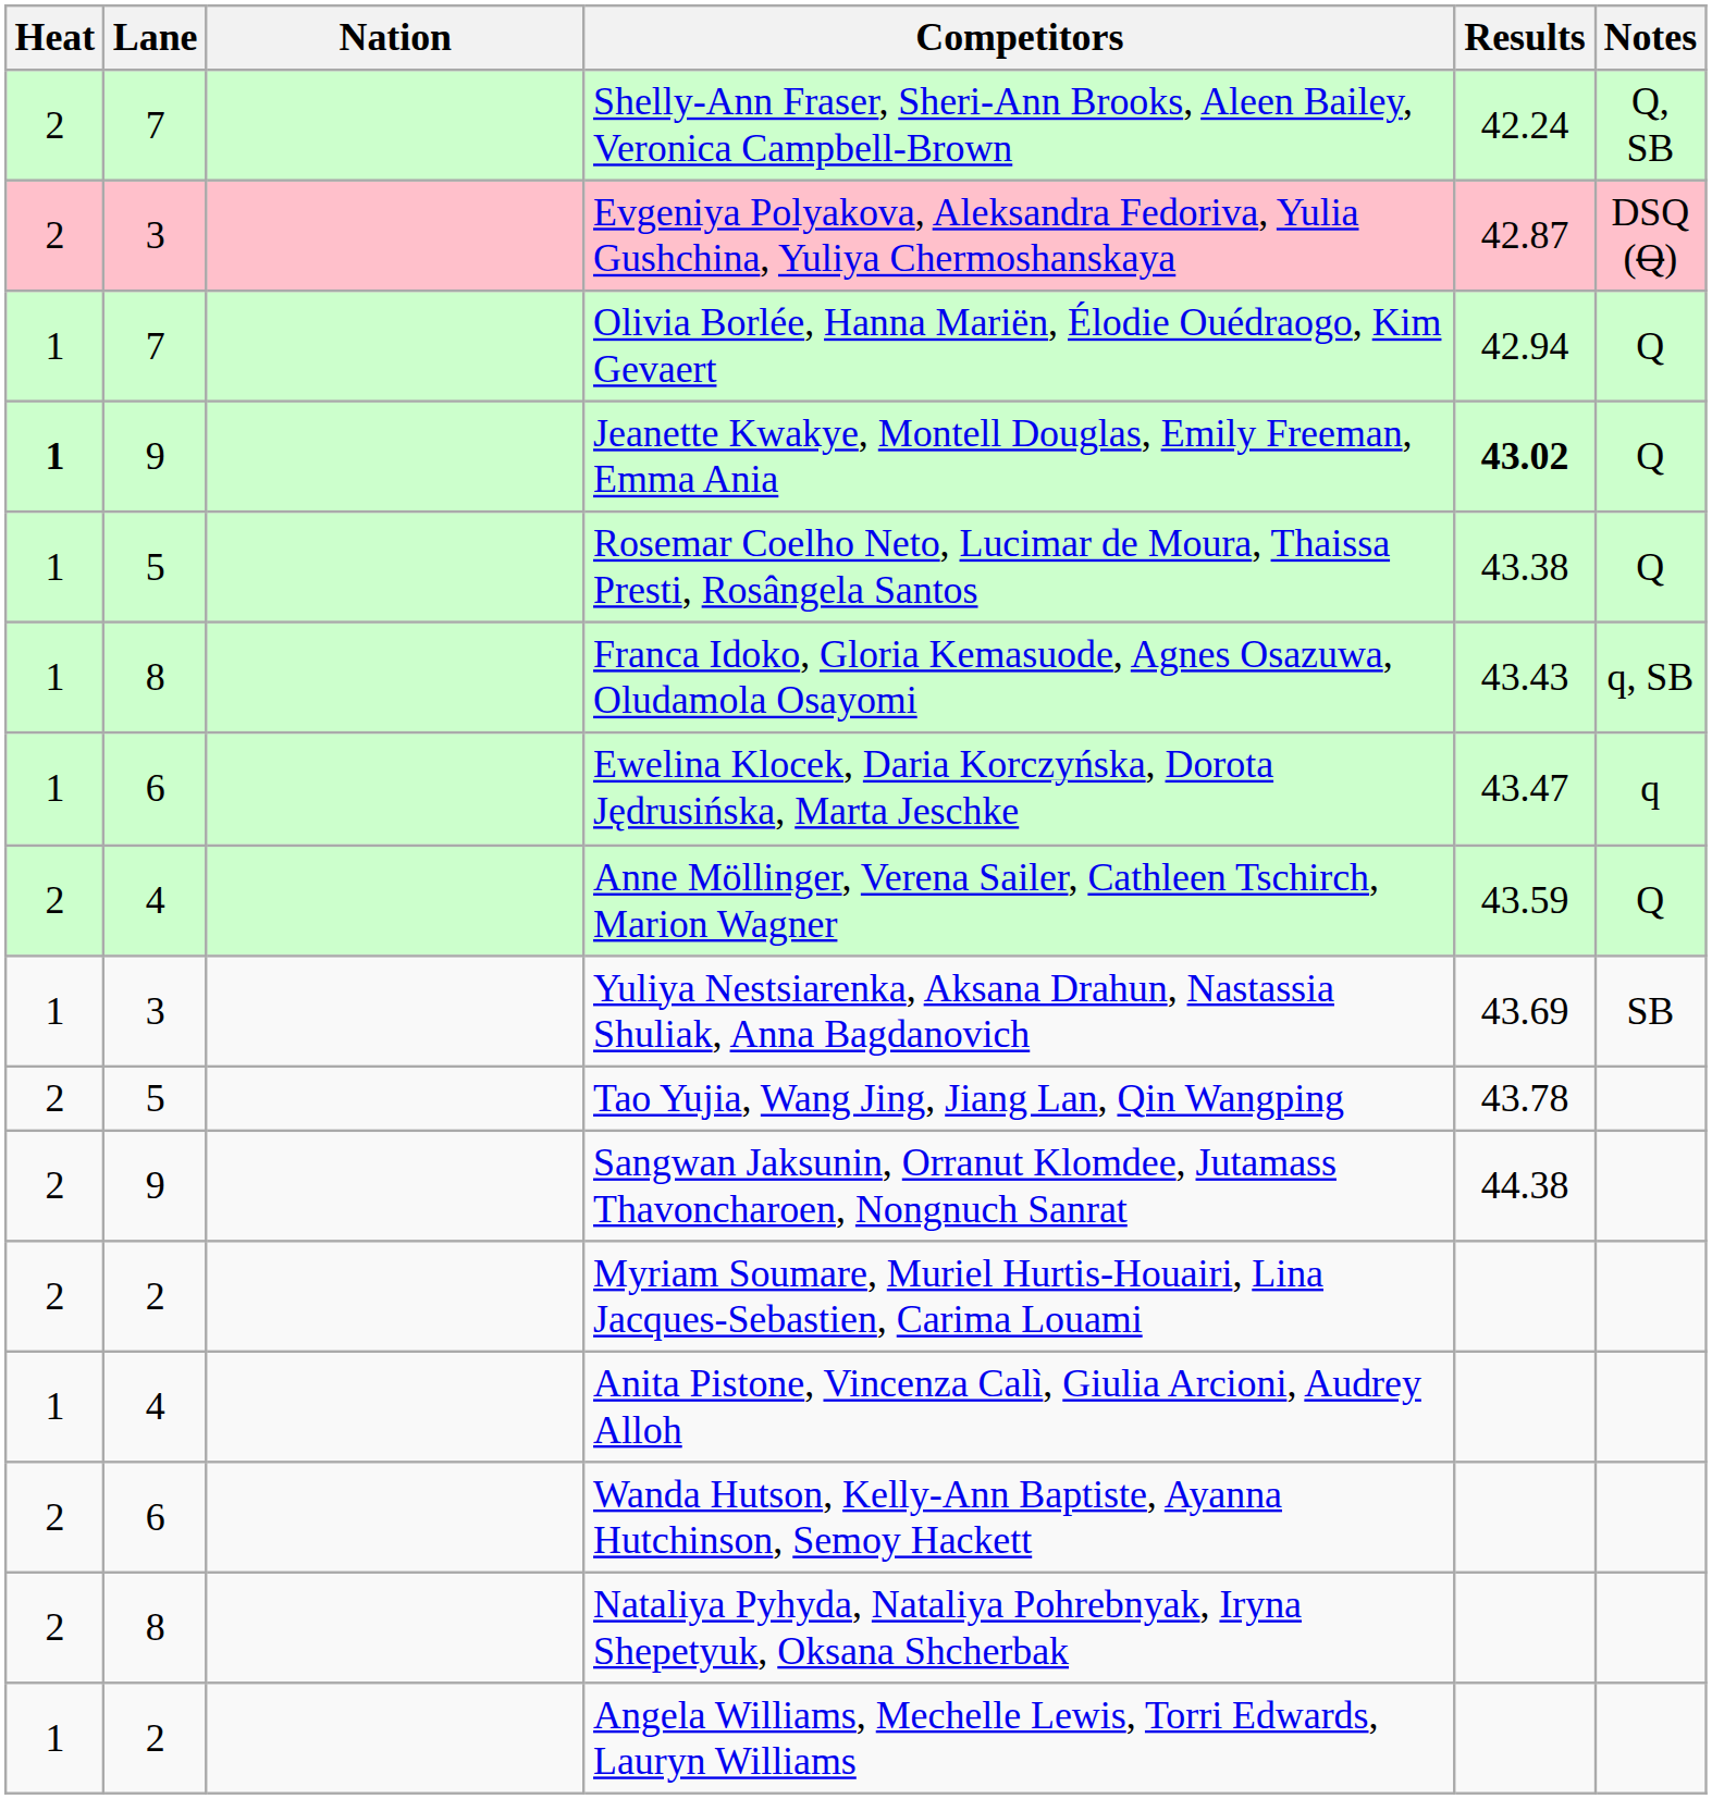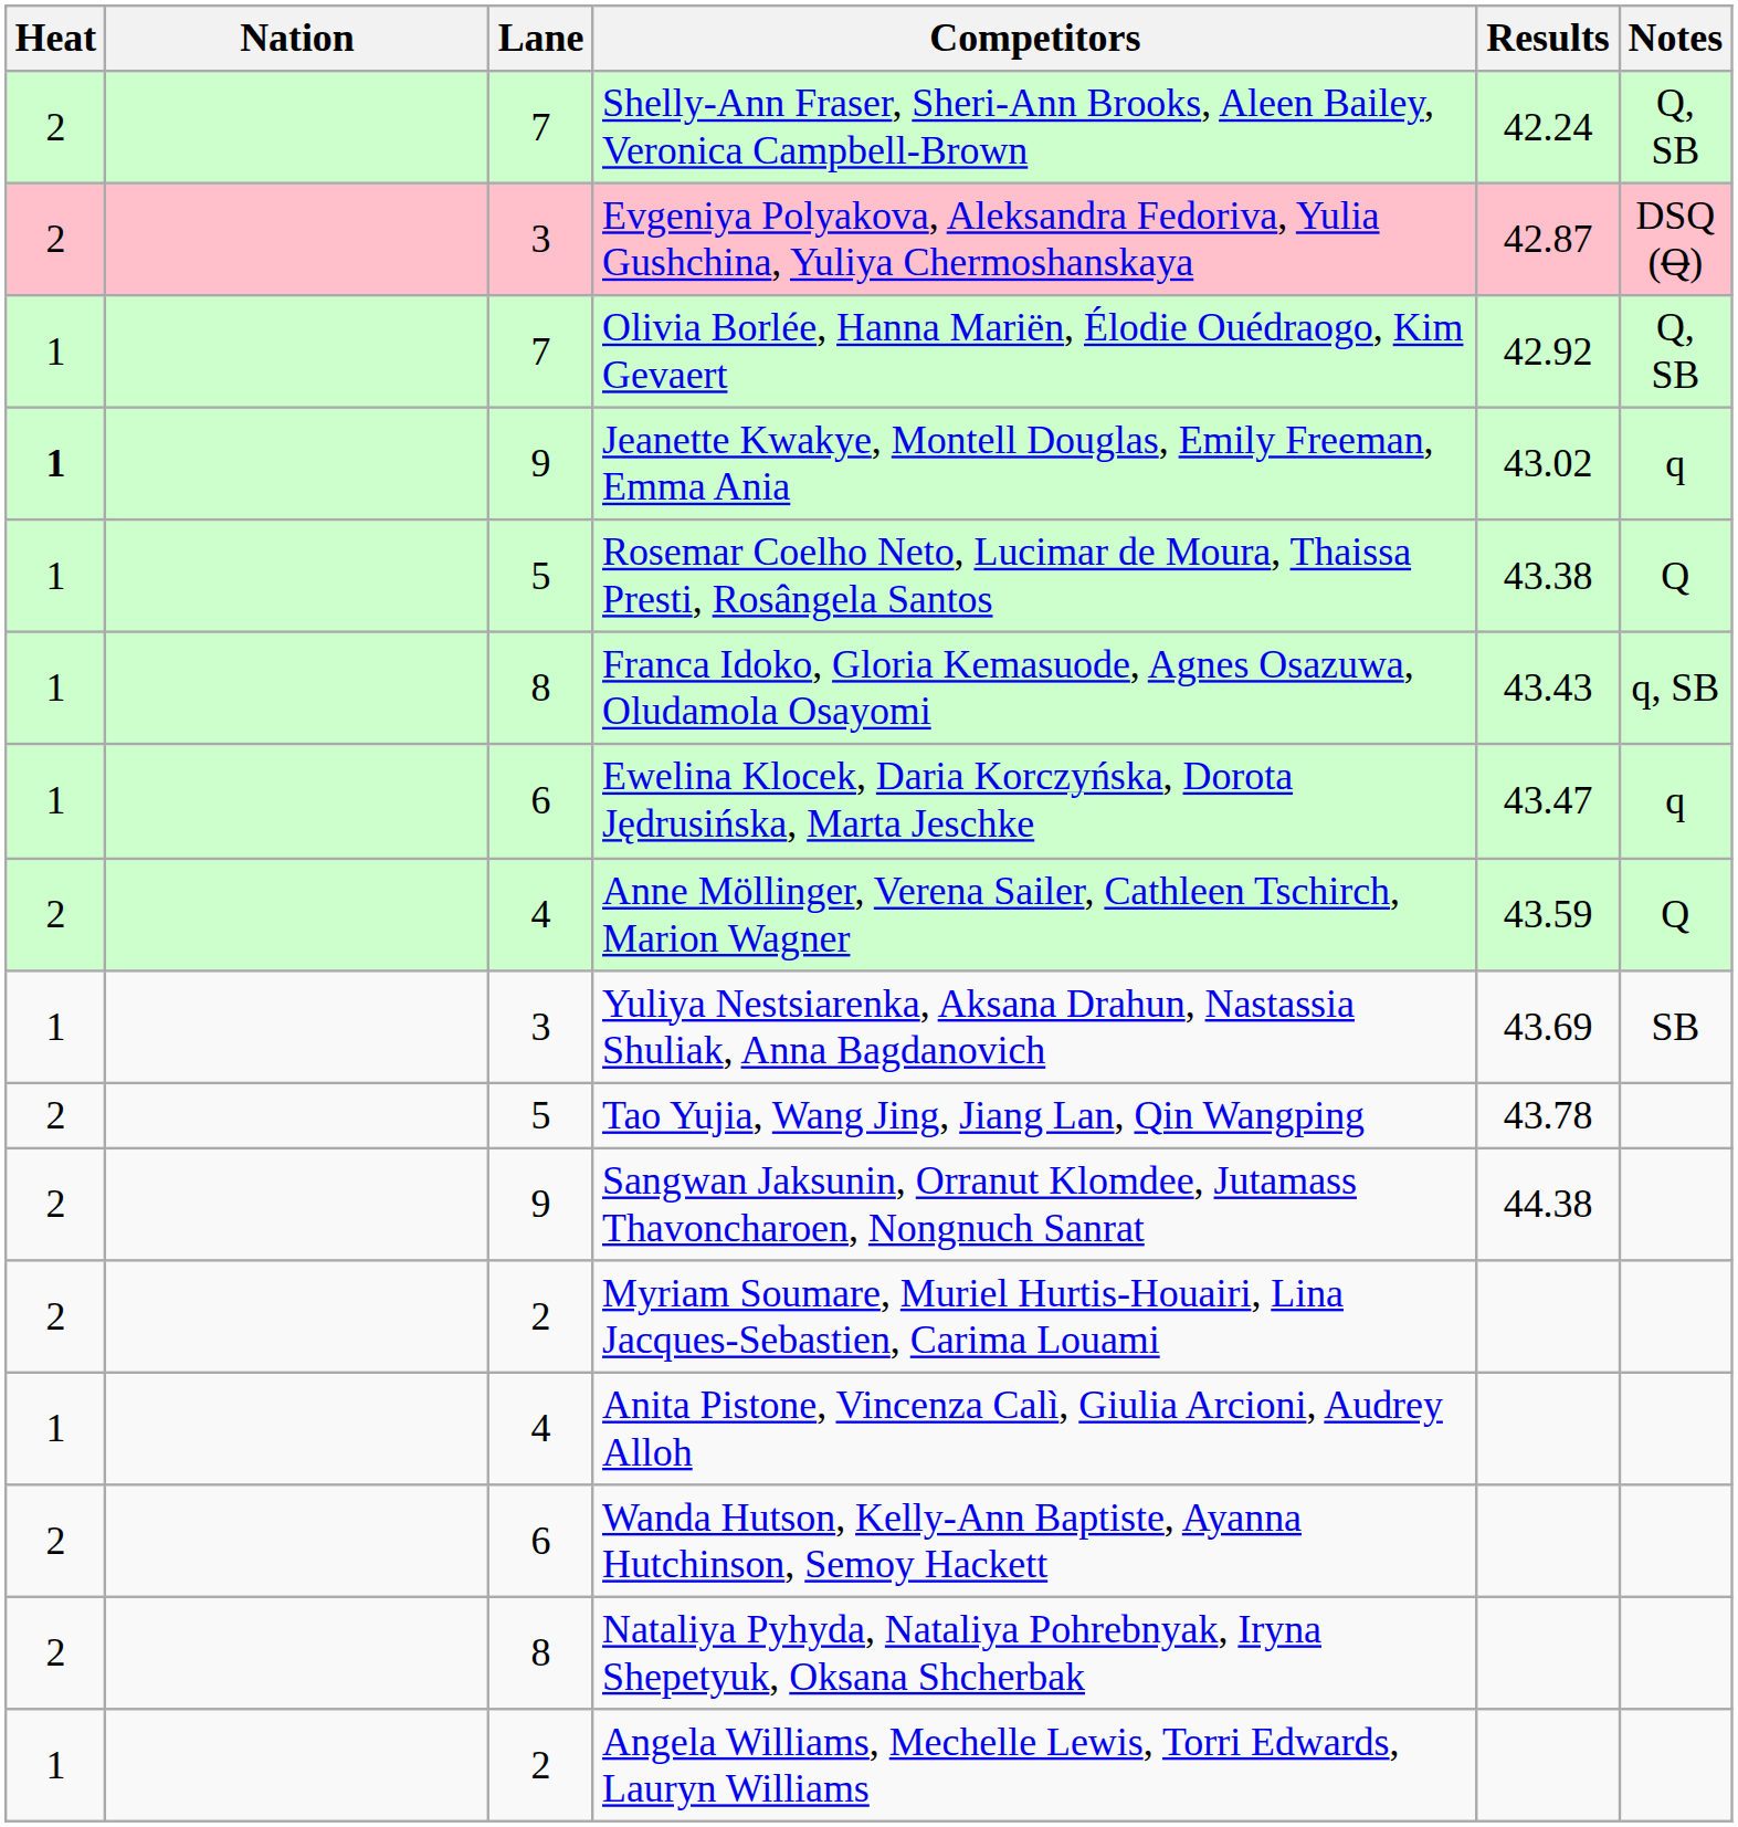 <table class="wikitable sortable" width=75% style="text-align:center; font-size:95%">
 <tr>
 <th width=15>Heat</th>
+<th width=300>Nation</th>
 <th width=15>Lane</th>
-<th width=300>Nation</th>
 <th width=700>Competitors</th>
 <th width=15>Results</th>
 <th width=15>Notes</th>
 </tr>
 <tr bgcolor=ccffcc>
 <td>2</td>
+<td align=left></td>
 <td>7</td>
-<td align=left></td>
 <td align=left><a href='#'>Shelly-Ann Fraser</a>, <a href='#'>Sheri-Ann Brooks</a>, <a href='#'>Aleen Bailey</a>, <a href='#'>Veronica Campbell-Brown</a></td>
 <td>42.24</td>
 <td>Q, SB</td>
 </tr>
 <tr bgcolor=pink>
 <td>2</td>
+<td align=left></td>
 <td>3</td>
-<td align=left></td>
 <td align=left><a href='#'>Evgeniya Polyakova</a>, <a href='#'>Aleksandra Fedoriva</a>, <a href='#'>Yulia Gushchina</a>, <a href='#'>Yuliya Chermoshanskaya</a></td>
 <td>42.87</td>
 <td>DSQ (<s>Q</s>)</td>
 </tr>
 <tr bgcolor=ccffcc>
 <td>1</td>
+<td align=left></td>
 <td>7</td>
-<td align=left></td>
 <td align=left><a href='#'>Olivia Borlée</a>, <a href='#'>Hanna Mariën</a>, <a href='#'>Élodie Ouédraogo</a>, <a href='#'>Kim Gevaert</a></td>
-<td>42.94</td>
-<td>Q</td>
+<td>42.92</td>
+<td>Q, SB</td>
 </tr>
 <tr bgcolor=ccffcc>
 <td><strong>1</strong></td>
+<td align=left></td>
 <td>9</td>
-<td align=left></td>
 <td align=left><a href='#'>Jeanette Kwakye</a>, <a href='#'>Montell Douglas</a>, <a href='#'>Emily Freeman</a>, <a href='#'>Emma Ania</a></td>
-<td><strong>43.02</strong></td>
-<td>Q</td>
+<td>43.02</td>
+<td>q</td>
 </tr>
 <tr bgcolor=ccffcc>
 <td>1</td>
+<td align=left></td>
 <td>5</td>
-<td align=left></td>
 <td align=left><a href='#'>Rosemar Coelho Neto</a>, <a href='#'>Lucimar de Moura</a>, <a href='#'>Thaissa Presti</a>, <a href='#'>Rosângela Santos</a></td>
 <td>43.38</td>
 <td>Q</td>
 </tr>
 <tr bgcolor=ccffcc>
 <td>1</td>
+<td align=left></td>
 <td>8</td>
-<td align=left></td>
 <td align=left><a href='#'>Franca Idoko</a>, <a href='#'>Gloria Kemasuode</a>, <a href='#'>Agnes Osazuwa</a>, <a href='#'>Oludamola Osayomi</a></td>
 <td>43.43</td>
 <td>q, SB</td>
 </tr>
 <tr bgcolor=ccffcc>
 <td>1</td>
+<td align=left></td>
 <td>6</td>
-<td align=left></td>
 <td align=left><a href='#'>Ewelina Klocek</a>, <a href='#'>Daria Korczyńska</a>, <a href='#'>Dorota Jędrusińska</a>, <a href='#'>Marta Jeschke</a></td>
 <td>43.47</td>
 <td>q</td>
 </tr>
 <tr bgcolor=ccffcc>
 <td>2</td>
+<td align=left></td>
 <td>4</td>
-<td align=left></td>
 <td align=left><a href='#'>Anne Möllinger</a>, <a href='#'>Verena Sailer</a>, <a href='#'>Cathleen Tschirch</a>, <a href='#'>Marion Wagner</a></td>
 <td>43.59</td>
 <td>Q</td>
 </tr>
 <tr>
 <td>1</td>
+<td align=left></td>
 <td>3</td>
-<td align=left></td>
 <td align=left><a href='#'>Yuliya Nestsiarenka</a>, <a href='#'>Aksana Drahun</a>, <a href='#'>Nastassia Shuliak</a>, <a href='#'>Anna Bagdanovich</a></td>
 <td>43.69</td>
 <td>SB</td>
 </tr>
 <tr>
 <td>2</td>
+<td align=left></td>
 <td>5</td>
-<td align=left></td>
 <td align=left><a href='#'>Tao Yujia</a>, <a href='#'>Wang Jing</a>, <a href='#'>Jiang Lan</a>, <a href='#'>Qin Wangping</a></td>
 <td>43.78</td>
 <td></td>
 </tr>
 <tr>
 <td>2</td>
+<td align=left></td>
 <td>9</td>
-<td align=left></td>
 <td align=left><a href='#'>Sangwan Jaksunin</a>, <a href='#'>Orranut Klomdee</a>, <a href='#'>Jutamass Thavoncharoen</a>, <a href='#'>Nongnuch Sanrat</a></td>
 <td>44.38</td>
 <td></td>
 </tr>
 <tr>
 <td>2</td>
+<td align=left></td>
 <td>2</td>
-<td align=left></td>
 <td align=left><a href='#'>Myriam Soumare</a>, <a href='#'>Muriel Hurtis-Houairi</a>, <a href='#'>Lina Jacques-Sebastien</a>, <a href='#'>Carima Louami</a></td>
 <td></td>
 <td></td>
 </tr>
 <tr>
 <td>1</td>
+<td align=left></td>
 <td>4</td>
-<td align=left></td>
 <td align=left><a href='#'>Anita Pistone</a>, <a href='#'>Vincenza Calì</a>, <a href='#'>Giulia Arcioni</a>, <a href='#'>Audrey Alloh</a></td>
 <td></td>
 <td></td>
 </tr>
 <tr>
 <td>2</td>
+<td align=left></td>
 <td>6</td>
-<td align=left></td>
 <td align=left><a href='#'>Wanda Hutson</a>, <a href='#'>Kelly-Ann Baptiste</a>, <a href='#'>Ayanna Hutchinson</a>, <a href='#'>Semoy Hackett</a></td>
 <td></td>
 <td></td>
 </tr>
 <tr>
 <td>2</td>
+<td align=left></td>
 <td>8</td>
-<td align=left></td>
 <td align=left><a href='#'>Nataliya Pyhyda</a>, <a href='#'>Nataliya Pohrebnyak</a>, <a href='#'>Iryna Shepetyuk</a>, <a href='#'>Oksana Shcherbak</a></td>
 <td></td>
 <td></td>
 </tr>
 <tr>
 <td>1</td>
+<td align=left></td>
 <td>2</td>
-<td align=left></td>
 <td align=left><a href='#'>Angela Williams</a>, <a href='#'>Mechelle Lewis</a>, <a href='#'>Torri Edwards</a>, <a href='#'>Lauryn Williams</a></td>
 <td></td>
 <td></td>
 </tr>
 </table>
